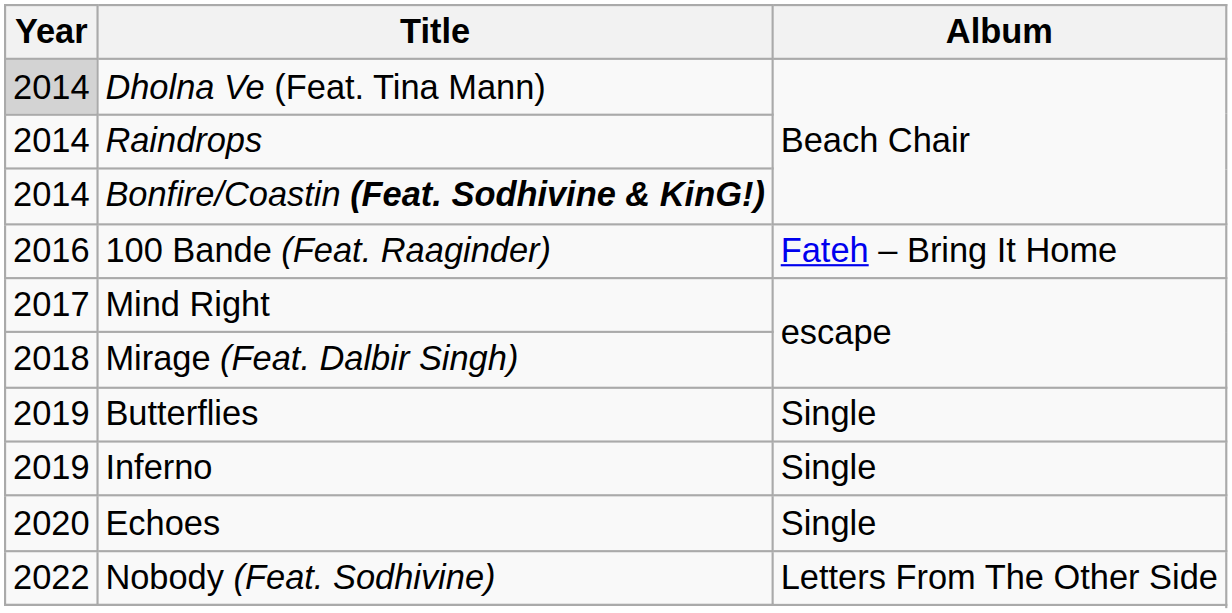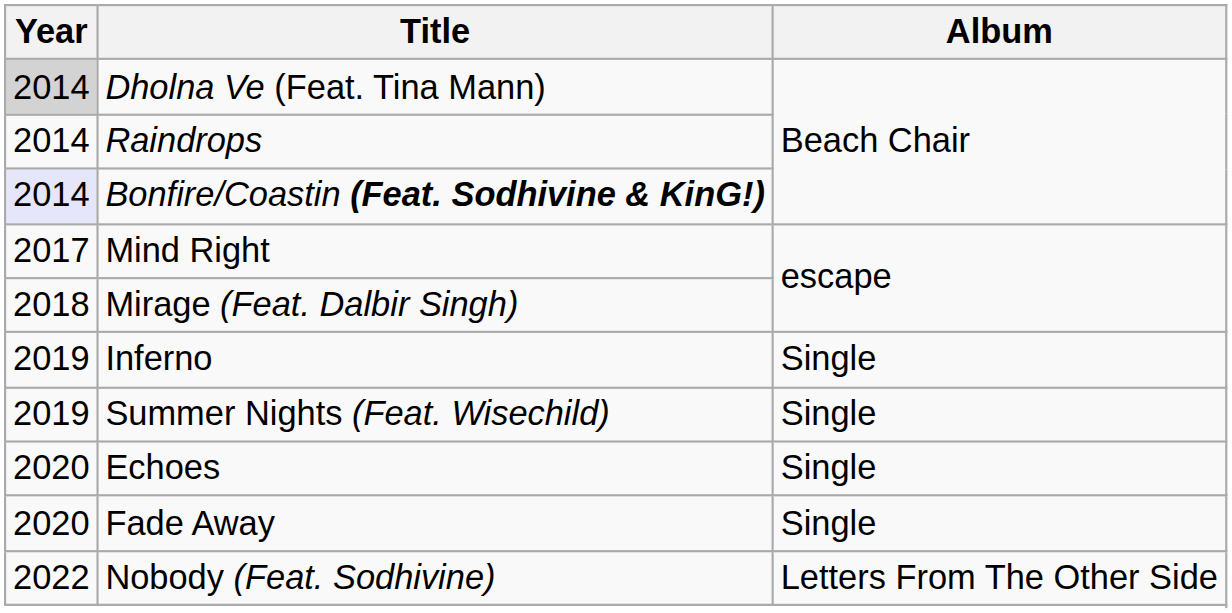 <table class="wikitable sortable">
 <tr>
 <th>Year</th>
 <th>Title</th>
 <th>Album</th>
 </tr>
 <tr>
 <td style="background: lightgrey;">2014</td>
 <td><em>Dholna Ve</em> (Feat. Tina Mann)</td>
 <td rowspan="3">Beach Chair</td>
 </tr>
 <tr>
 <td>2014</td>
 <td><em>Raindrops</em></td>
 </tr>
 <tr>
-<td>2014</td>
+<td style="background: lavender;">2014</td>
 <td><em>Bonfire/Coastin<strong> (Feat. Sodhivine & KinG!)</td>
-</tr>
-<tr>
-<td>2016</td>
-<td></em>100 Bande<em> (Feat. Raaginder)</td>
-<td><a href='#'>Fateh</a> – </em>Bring It Home<em></td>
 </tr>
 <tr>
 <td>2017</td>
 <td></em>Mind Right<em></td>
 <td rowspan="2">escape</td>
 </tr>
 <tr>
 <td>2018</td>
 <td></em>Mirage<em> (Feat. Dalbir Singh)</td>
 </tr>
 <tr>
 <td>2019</td>
-<td></em>Butterflies<em> <small>  </small></td>
+<td></em>Inferno<em> <small>  </small></td>
 <td>Single</td>
 </tr>
 <tr>
 <td>2019</td>
-<td></em>Inferno<em> <small>  </small></td>
+<td></em>Summer Nights<em> (Feat. Wisechild)</td>
 <td>Single</td>
 </tr>
 <tr>
 <td>2020</td>
 <td></em>Echoes<em></td>
+<td>Single</td>
+</tr>
+<tr>
+<td>2020</td>
+<td></em>Fade Away<em></td>
 <td>Single</td>
 </tr>
 <tr>
 <td>2022</td>
 <td></em>Nobody<em> (Feat. Sodhivine)</td>
 <td rowspan="2">Letters From The Other Side</td>
 </tr>
 <tr>
 </tr>
 </table>
